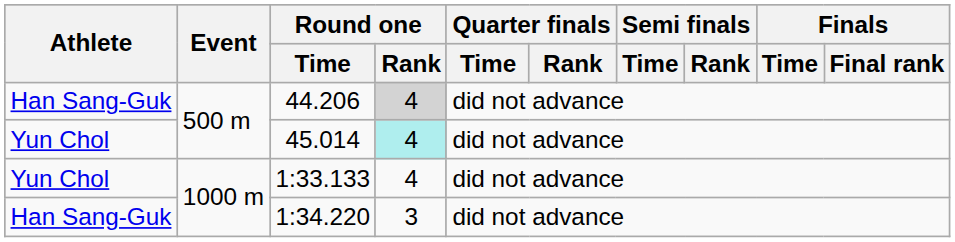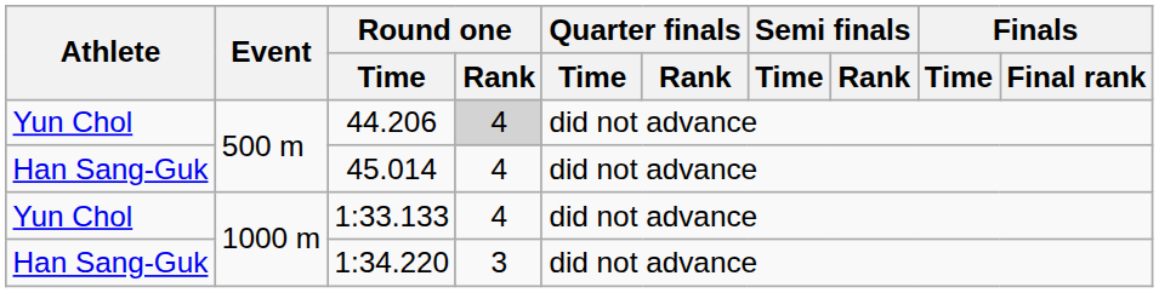 <table class="wikitable" style="font-size:90%">
 <tr>
 <th rowspan="2">Athlete</th>
 <th rowspan="2">Event</th>
 <th colspan="2">Round one</th>
 <th colspan="2">Quarter finals</th>
 <th colspan="2">Semi finals</th>
 <th colspan="2">Finals</th>
 </tr>
 <tr>
 <th>Time</th>
 <th>Rank</th>
 <th>Time</th>
 <th>Rank</th>
 <th>Time</th>
 <th>Rank</th>
 <th>Time</th>
 <th>Final rank</th>
 </tr>
 <tr>
-<td><a href='#'>Han Sang-Guk</a></td>
+<td><a href='#'>Yun Chol</a></td>
 <td rowspan="2">500 m</td>
 <td align="center">44.206</td>
 <td align="center" style="background: lightgrey;">4</td>
 <td colspan="6">did not advance</td>
 </tr>
 <tr>
-<td><a href='#'>Yun Chol</a></td>
+<td><a href='#'>Han Sang-Guk</a></td>
 <td align="center">45.014</td>
-<td align="center" style="background: paleturquoise;">4</td>
+<td align="center">4</td>
 <td colspan="6">did not advance</td>
 </tr>
 <tr>
 <td><a href='#'>Yun Chol</a></td>
 <td rowspan="2">1000 m</td>
 <td align="center">1:33.133</td>
 <td align="center">4</td>
 <td colspan="6">did not advance</td>
 </tr>
 <tr>
 <td><a href='#'>Han Sang-Guk</a></td>
 <td align="center">1:34.220</td>
 <td align="center">3</td>
 <td colspan="6">did not advance</td>
 </tr>
 </table>
